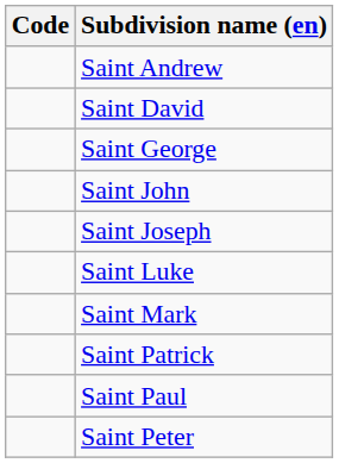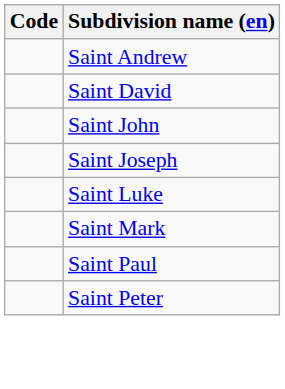 <table class="wikitable sortable">
 <tr>
 <th>Code</th>
 <th>Subdivision name (<a href='#'>en</a>)</th>
 </tr>
 <tr>
 <td></td>
 <td><a href='#'>Saint Andrew</a></td>
 </tr>
 <tr>
 <td></td>
 <td><a href='#'>Saint David</a></td>
-</tr>
-<tr>
-<td></td>
-<td><a href='#'>Saint George</a></td>
 </tr>
 <tr>
 <td></td>
 <td><a href='#'>Saint John</a></td>
 </tr>
 <tr>
 <td></td>
 <td><a href='#'>Saint Joseph</a></td>
 </tr>
 <tr>
 <td></td>
 <td><a href='#'>Saint Luke</a></td>
 </tr>
 <tr>
 <td></td>
 <td><a href='#'>Saint Mark</a></td>
 </tr>
 <tr>
 <td></td>
-<td><a href='#'>Saint Patrick</a></td>
-</tr>
-<tr>
-<td></td>
 <td><a href='#'>Saint Paul</a></td>
 </tr>
 <tr>
 <td></td>
 <td><a href='#'>Saint Peter</a></td>
 </tr>
 </table>
